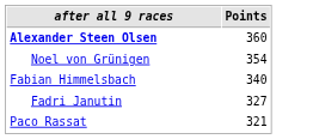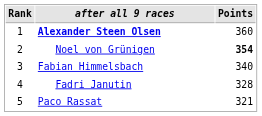 <table cellspacing="1" cellpadding="3" style="border:1px solid #aaa; font-size:86%;">
 <tr style="background:#e4e4e4;">
+<th style="border-bottom:1px solid #aaa; width:10px;">Rank</th>
 <th style="border-bottom:1px solid #aaa; width:200px; white-space:nowrap;"><em>after all 9 races</em></th>
 <th style="border-bottom:1px solid #aaa; width:20px;">Points</th>
 </tr>
 <tr>
+<td style="text-align:center;">1</td>
 <td><strong> <a href='#'>Alexander Steen Olsen</a></strong></td>
 <td align="right">360</td>
 </tr>
 <tr>
+<td style="text-align:center;">2</td>
 <td>   <a href='#'>Noel von Grünigen</a></td>
-<td align="right">354</td>
+<td align="right"><strong>354</strong></td>
 </tr>
 <tr>
+<td style="text-align:center;">3</td>
 <td> <a href='#'>Fabian Himmelsbach</a></td>
 <td align="right">340</td>
 </tr>
 <tr>
+<td style="text-align:center;">4</td>
 <td>   <a href='#'>Fadri Janutin</a></td>
-<td align="right">327</td>
+<td align="right">328</td>
 </tr>
 <tr>
+<td style="text-align:center;">5</td>
 <td> <a href='#'>Paco Rassat</a></td>
 <td align="right">321</td>
 </tr>
 </table>
